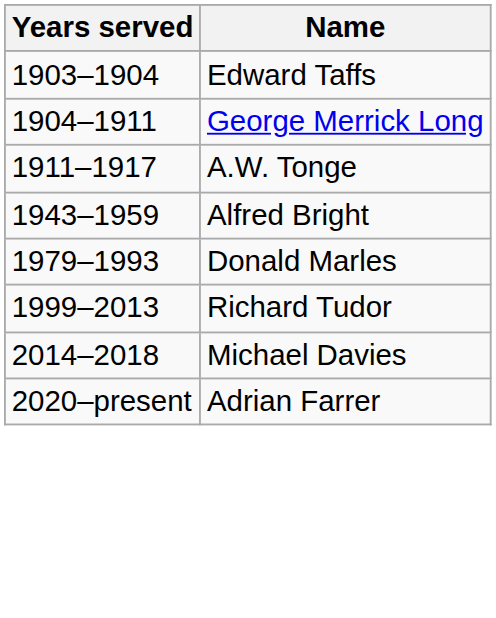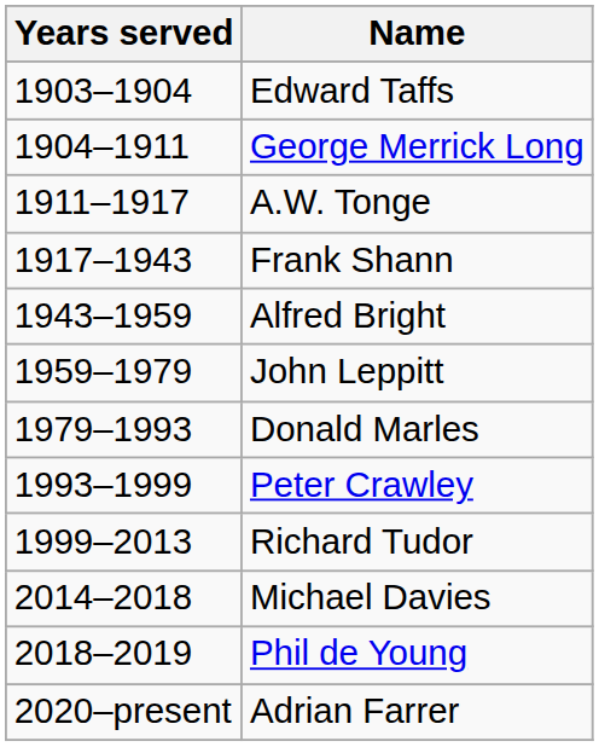 <table class="wikitable">
 <tr>
 <th>Years served</th>
 <th>Name</th>
 </tr>
 <tr>
 <td>1903–1904</td>
 <td>Edward Taffs</td>
 </tr>
 <tr>
 <td>1904–1911</td>
 <td><a href='#'>George Merrick Long</a></td>
 </tr>
 <tr>
 <td>1911–1917</td>
 <td>A.W. Tonge</td>
 </tr>
 <tr>
+<td>1917–1943</td>
+<td>Frank Shann</td>
+</tr>
+<tr>
 <td>1943–1959</td>
 <td>Alfred Bright</td>
 </tr>
 <tr>
+<td>1959–1979</td>
+<td>John Leppitt</td>
+</tr>
+<tr>
 <td>1979–1993</td>
 <td>Donald Marles</td>
+</tr>
+<tr>
+<td>1993–1999</td>
+<td><a href='#'>Peter Crawley</a></td>
 </tr>
 <tr>
 <td>1999–2013</td>
 <td>Richard Tudor</td>
 </tr>
 <tr>
 <td>2014–2018</td>
 <td>Michael Davies</td>
 </tr>
 <tr>
+<td>2018–2019</td>
+<td><a href='#'>Phil de Young</a></td>
+</tr>
+<tr>
 <td>2020–present</td>
 <td>Adrian Farrer</td>
 </tr>
 </table>
